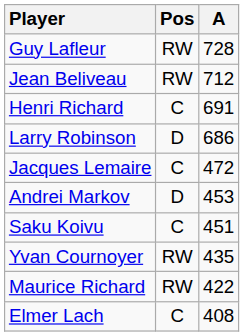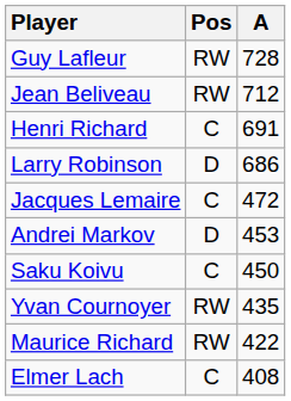 <table class="wikitable" style="text-align:center;">
 <tr>
 <th style="text-align:left;">Player</th>
 <th>Pos</th>
 <th>A</th>
 </tr>
 <tr>
 <td style="text-align:left;"><a href='#'>Guy Lafleur</a></td>
 <td>RW</td>
 <td>728</td>
 </tr>
 <tr>
 <td style="text-align:left;"><a href='#'>Jean Beliveau</a></td>
 <td>RW</td>
 <td>712</td>
 </tr>
 <tr>
 <td style="text-align:left;"><a href='#'>Henri Richard</a></td>
 <td>C</td>
 <td>691</td>
 </tr>
 <tr>
 <td style="text-align:left;"><a href='#'>Larry Robinson</a></td>
 <td>D</td>
 <td>686</td>
 </tr>
 <tr>
 <td style="text-align:left;"><a href='#'>Jacques Lemaire</a></td>
 <td>C</td>
 <td>472</td>
 </tr>
 <tr>
 <td style="text-align:left;"><a href='#'>Andrei Markov</a></td>
 <td>D</td>
 <td>453</td>
 </tr>
 <tr>
 <td style="text-align:left;"><a href='#'>Saku Koivu</a></td>
 <td>C</td>
-<td>451</td>
+<td>450</td>
 </tr>
 <tr>
 <td style="text-align:left;"><a href='#'>Yvan Cournoyer</a></td>
 <td>RW</td>
 <td>435</td>
 </tr>
 <tr>
 <td style="text-align:left;"><a href='#'>Maurice Richard</a></td>
 <td>RW</td>
 <td>422</td>
 </tr>
 <tr>
 <td style="text-align:left;"><a href='#'>Elmer Lach</a></td>
 <td>C</td>
 <td>408</td>
 </tr>
 </table>
